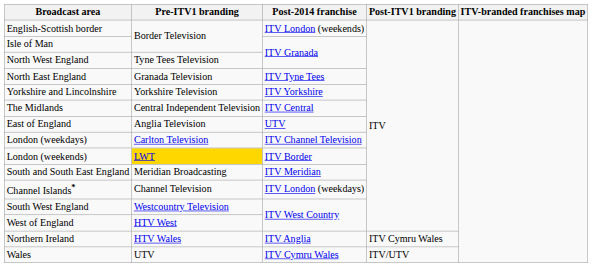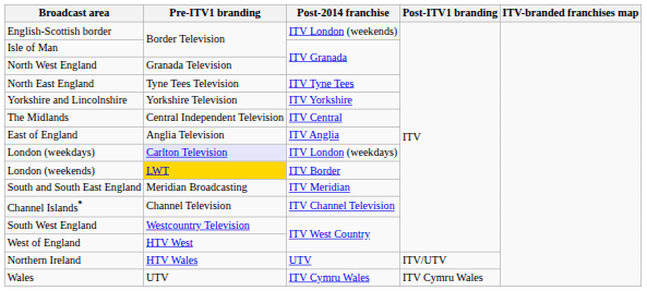 <table class=wikitable>
 <tr>
 <th>Broadcast area</th>
 <th>Pre-ITV1 branding</th>
 <th>Post-2014 franchise</th>
 <th>Post-ITV1 branding</th>
 <th>ITV-branded franchises map</th>
 </tr>
 <tr>
 <td>English-Scottish border</td>
 <td rowspan=2>Border Television</td>
 <td><a href='#'>ITV London</a> (weekends)</td>
 <td rowspan=13>ITV</td>
 <td rowspan=15></td>
 </tr>
 <tr>
 <td>Isle of Man</td>
 <td rowspan=2><a href='#'>ITV Granada</a></td>
 </tr>
 <tr>
 <td>North West England</td>
-<td>Tyne Tees Television</td>
+<td>Granada Television</td>
 </tr>
 <tr>
 <td>North East England</td>
-<td>Granada Television</td>
+<td>Tyne Tees Television</td>
 <td><a href='#'>ITV Tyne Tees</a></td>
 </tr>
 <tr>
 <td>Yorkshire and Lincolnshire</td>
 <td>Yorkshire Television</td>
 <td><a href='#'>ITV Yorkshire</a></td>
 </tr>
 <tr>
 <td>The Midlands</td>
 <td>Central Independent Television</td>
 <td><a href='#'>ITV Central</a></td>
 </tr>
 <tr>
 <td>East of England</td>
 <td>Anglia Television</td>
-<td><a href='#'>UTV</a></td>
+<td><a href='#'>ITV Anglia</a></td>
 </tr>
 <tr>
 <td>London (weekdays)</td>
-<td><a href='#'>Carlton Television</a></td>
-<td><a href='#'>ITV Channel Television</a></td>
+<td style="background: lavender;"><a href='#'>Carlton Television</a></td>
+<td><a href='#'>ITV London</a> (weekdays)</td>
 </tr>
 <tr>
 <td>London (weekends)</td>
 <td style="background: gold;"><a href='#'>LWT</a></td>
 <td><a href='#'>ITV Border</a></td>
 </tr>
 <tr>
 <td>South and South East England</td>
 <td>Meridian Broadcasting</td>
 <td><a href='#'>ITV Meridian</a></td>
 </tr>
 <tr>
 <td>Channel Islands<sup><strong>*</strong></sup></td>
 <td>Channel Television</td>
-<td><a href='#'>ITV London</a> (weekdays)</td>
+<td><a href='#'>ITV Channel Television</a></td>
 </tr>
 <tr>
 <td>South West England</td>
 <td><a href='#'>Westcountry Television</a></td>
 <td rowspan=2><a href='#'>ITV West Country</a></td>
 </tr>
 <tr>
 <td>West of England</td>
 <td><a href='#'>HTV West</a></td>
 </tr>
 <tr>
 <td>Northern Ireland</td>
 <td><a href='#'>HTV Wales</a></td>
-<td><a href='#'>ITV Anglia</a></td>
-<td>ITV Cymru Wales</td>
+<td><a href='#'>UTV</a></td>
+<td>ITV/UTV</td>
 </tr>
 <tr>
 <td>Wales</td>
 <td>UTV</td>
 <td><a href='#'>ITV Cymru Wales</a></td>
-<td>ITV/UTV</td>
+<td>ITV Cymru Wales</td>
 </tr>
 </table>
